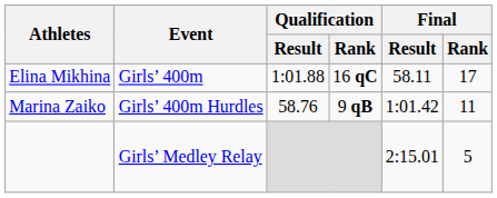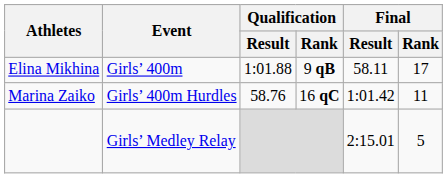 <table class="wikitable" border="1" style="font-size:90%">
 <tr>
 <th rowspan=2>Athletes</th>
 <th rowspan=2>Event</th>
 <th colspan=2>Qualification</th>
 <th colspan=2>Final</th>
 </tr>
 <tr>
 <th>Result</th>
 <th>Rank</th>
 <th>Result</th>
 <th>Rank</th>
 </tr>
 <tr>
 <td><a href='#'>Elina Mikhina</a></td>
 <td><a href='#'>Girls’ 400m</a></td>
 <td align=center>1:01.88</td>
-<td align=center>16 <strong>qC</strong></td>
+<td align=center>9 <strong>qB</strong></td>
 <td align=center>58.11</td>
 <td align=center>17</td>
 </tr>
 <tr>
 <td><a href='#'>Marina Zaiko</a></td>
 <td><a href='#'>Girls’ 400m Hurdles</a></td>
 <td align=center>58.76</td>
-<td align=center>9 <strong>qB</strong></td>
+<td align=center>16 <strong>qC</strong></td>
 <td align=center>1:01.42</td>
 <td align=center>11</td>
 </tr>
 <tr>
 <td><br><br><br></td>
 <td><a href='#'>Girls’ Medley Relay</a></td>
 <td colspan=2 bgcolor=#DCDCDC></td>
 <td align=center>2:15.01</td>
 <td align=center>5</td>
 </tr>
 </table>
